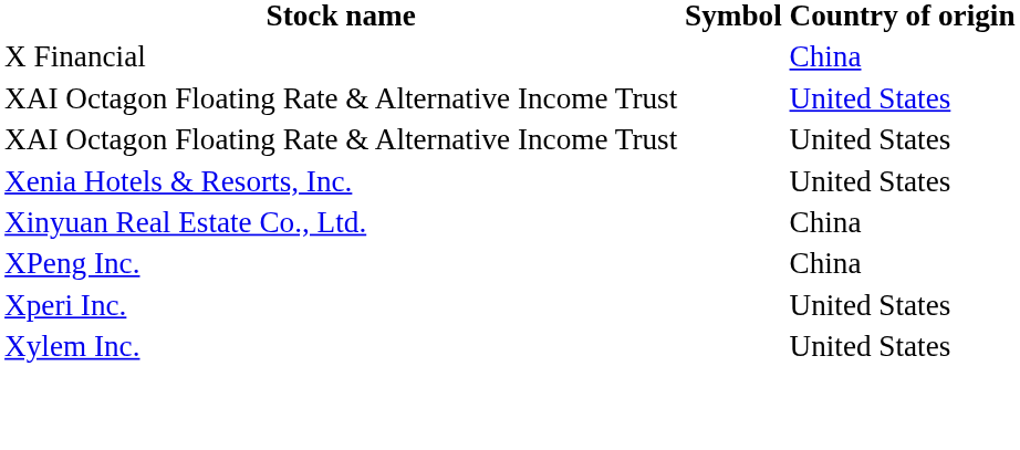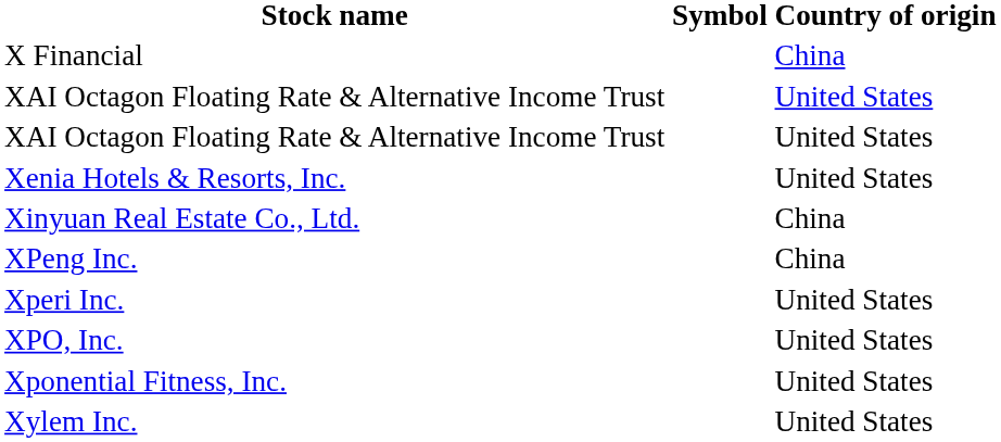 <table style="background:transparent;">
 <tr>
 <th>Stock name</th>
 <th>Symbol</th>
 <th>Country of origin</th>
 </tr>
 <tr --->
 <td>X Financial</td>
 <td></td>
 <td><a href='#'>China</a></td>
 </tr>
 <tr --->
 <td>XAI Octagon Floating Rate & Alternative Income Trust</td>
 <td></td>
 <td><a href='#'>United States</a></td>
 </tr>
 <tr --->
 <td>XAI Octagon Floating Rate & Alternative Income Trust</td>
 <td></td>
 <td>United States</td>
 </tr>
 <tr --->
 <td><a href='#'>Xenia Hotels & Resorts, Inc.</a></td>
 <td></td>
 <td>United States</td>
 </tr>
 <tr --->
 <td><a href='#'>Xinyuan Real Estate Co., Ltd.</a></td>
 <td></td>
 <td>China</td>
 </tr>
 <tr --->
 <td><a href='#'>XPeng Inc.</a></td>
 <td></td>
 <td>China</td>
 </tr>
 <tr --->
 <td><a href='#'>Xperi Inc.</a></td>
 <td></td>
 <td>United States</td>
 </tr>
 <tr --->
+<td><a href='#'>XPO, Inc.</a></td>
+<td></td>
+<td>United States</td>
+</tr>
+<tr --->
+<td><a href='#'>Xponential Fitness, Inc.</a></td>
+<td></td>
+<td>United States</td>
+</tr>
+<tr --->
 <td><a href='#'>Xylem Inc.</a></td>
 <td></td>
 <td>United States</td>
 </tr>
 <tr --->
 </tr>
 </table>
